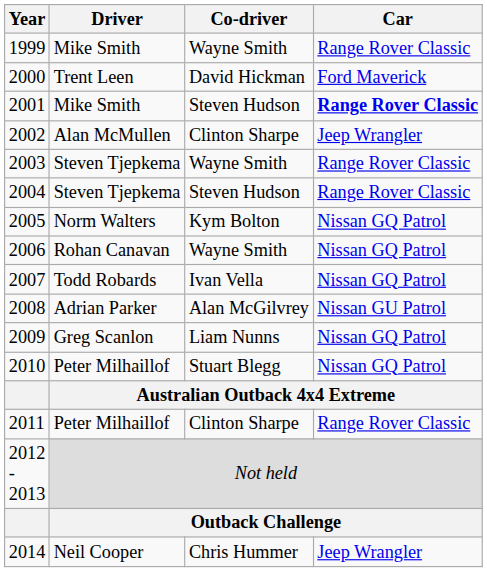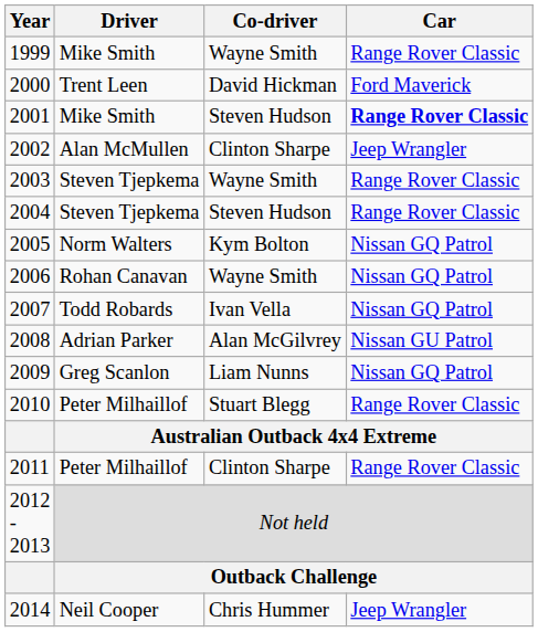 <table class="wikitable">
 <tr>
 <th>Year</th>
 <th>Driver</th>
 <th>Co-driver</th>
 <th>Car</th>
 </tr>
 <tr>
 <td>1999</td>
 <td>Mike Smith</td>
 <td>Wayne Smith</td>
 <td><a href='#'>Range Rover Classic</a></td>
 </tr>
 <tr>
 <td>2000</td>
 <td>Trent Leen</td>
 <td>David Hickman</td>
 <td><a href='#'>Ford Maverick</a></td>
 </tr>
 <tr>
 <td>2001</td>
 <td>Mike Smith</td>
 <td>Steven Hudson</td>
 <td><strong><a href='#'>Range Rover Classic</a></strong></td>
 </tr>
 <tr>
 <td>2002</td>
 <td>Alan McMullen</td>
 <td>Clinton Sharpe</td>
 <td><a href='#'>Jeep Wrangler</a></td>
 </tr>
 <tr>
 <td>2003</td>
 <td>Steven Tjepkema</td>
 <td>Wayne Smith</td>
 <td><a href='#'>Range Rover Classic</a></td>
 </tr>
 <tr>
 <td>2004</td>
 <td>Steven Tjepkema</td>
 <td>Steven Hudson</td>
 <td><a href='#'>Range Rover Classic</a></td>
 </tr>
 <tr>
 <td>2005</td>
 <td>Norm Walters</td>
 <td>Kym Bolton</td>
 <td><a href='#'>Nissan GQ Patrol</a></td>
 </tr>
 <tr>
 <td>2006</td>
 <td>Rohan Canavan</td>
 <td>Wayne Smith</td>
 <td><a href='#'>Nissan GQ Patrol</a></td>
 </tr>
 <tr>
 <td>2007</td>
 <td>Todd Robards</td>
 <td>Ivan Vella</td>
 <td><a href='#'>Nissan GQ Patrol</a></td>
 </tr>
 <tr>
 <td>2008</td>
 <td>Adrian Parker</td>
 <td>Alan McGilvrey</td>
 <td><a href='#'>Nissan GU Patrol</a></td>
 </tr>
 <tr>
 <td>2009</td>
 <td>Greg Scanlon</td>
 <td>Liam Nunns</td>
 <td><a href='#'>Nissan GQ Patrol</a></td>
 </tr>
 <tr>
 <td>2010</td>
 <td>Peter Milhaillof</td>
 <td>Stuart Blegg</td>
-<td><a href='#'>Nissan GQ Patrol</a></td>
+<td><a href='#'>Range Rover Classic</a></td>
 </tr>
 <tr>
 <th></th>
 <th colspan="3">Australian Outback 4x4 Extreme</th>
 </tr>
 <tr>
 <td>2011</td>
 <td>Peter Milhaillof</td>
 <td>Clinton Sharpe</td>
 <td><a href='#'>Range Rover Classic</a></td>
 </tr>
 <tr>
 <td>2012<br>-<br>2013</td>
 <td align=center COLSPAN=3 style="background:#ddd;"><em>Not held</em></td>
 </tr>
 <tr>
 <th></th>
 <th colspan="3">Outback Challenge</th>
 </tr>
 <tr>
 <td>2014</td>
 <td>Neil Cooper</td>
 <td>Chris Hummer</td>
 <td><a href='#'>Jeep Wrangler</a></td>
 </tr>
 </table>
